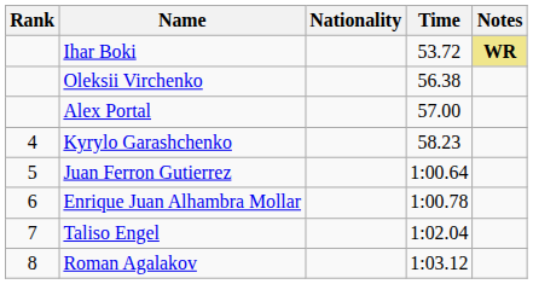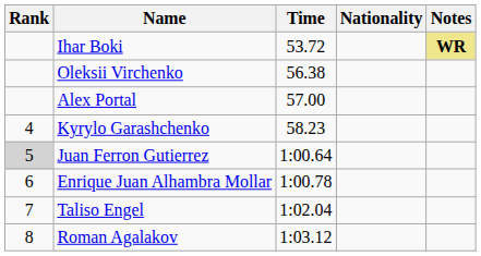 <table class="wikitable sortable" style="text-align:center">
 <tr>
 <th>Rank</th>
 <th>Name</th>
+<th>Time</th>
 <th>Nationality</th>
-<th>Time</th>
 <th>Notes</th>
 </tr>
 <tr>
 <td></td>
 <td align=left><a href='#'>Ihar Boki</a></td>
+<td>53.72</td>
 <td align=left></td>
-<td>53.72</td>
 <td style="background: khaki;"><strong>WR</strong></td>
 </tr>
 <tr>
 <td></td>
 <td align=left><a href='#'>Oleksii Virchenko</a></td>
+<td>56.38</td>
 <td align=left></td>
-<td>56.38</td>
 <td></td>
 </tr>
 <tr>
 <td></td>
 <td align=left><a href='#'>Alex Portal</a></td>
+<td>57.00</td>
 <td align=left></td>
-<td>57.00</td>
 <td></td>
 </tr>
 <tr>
 <td>4</td>
 <td align=left><a href='#'>Kyrylo Garashchenko</a></td>
+<td>58.23</td>
 <td align=left></td>
-<td>58.23</td>
 <td></td>
 </tr>
 <tr>
-<td>5</td>
+<td style="background: lightgrey;">5</td>
 <td align=left><a href='#'>Juan Ferron Gutierrez</a></td>
+<td>1:00.64</td>
 <td align=left></td>
-<td>1:00.64</td>
 <td></td>
 </tr>
 <tr>
 <td>6</td>
 <td align=left><a href='#'>Enrique Juan Alhambra Mollar</a></td>
+<td>1:00.78</td>
 <td align=left></td>
-<td>1:00.78</td>
 <td></td>
 </tr>
 <tr>
 <td>7</td>
 <td align=left><a href='#'>Taliso Engel</a></td>
+<td>1:02.04</td>
 <td align=left></td>
-<td>1:02.04</td>
 <td></td>
 </tr>
 <tr>
 <td>8</td>
 <td align=left><a href='#'>Roman Agalakov</a></td>
+<td>1:03.12</td>
 <td align=left></td>
-<td>1:03.12</td>
 <td></td>
 </tr>
 </table>
